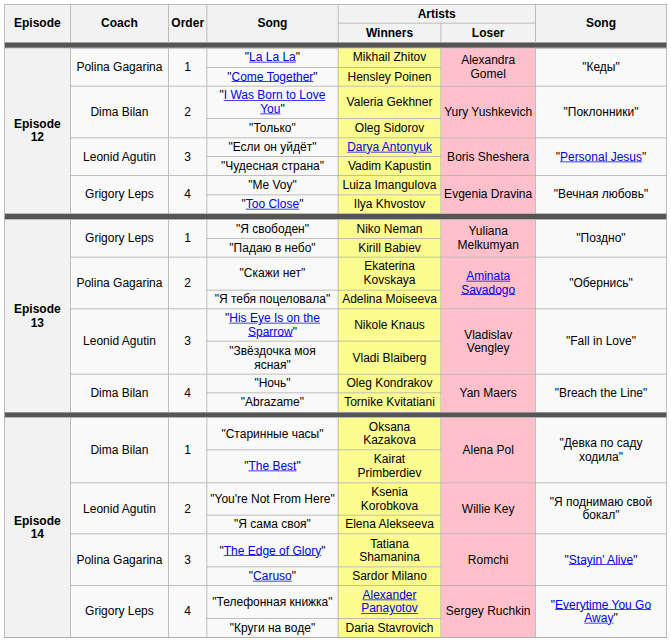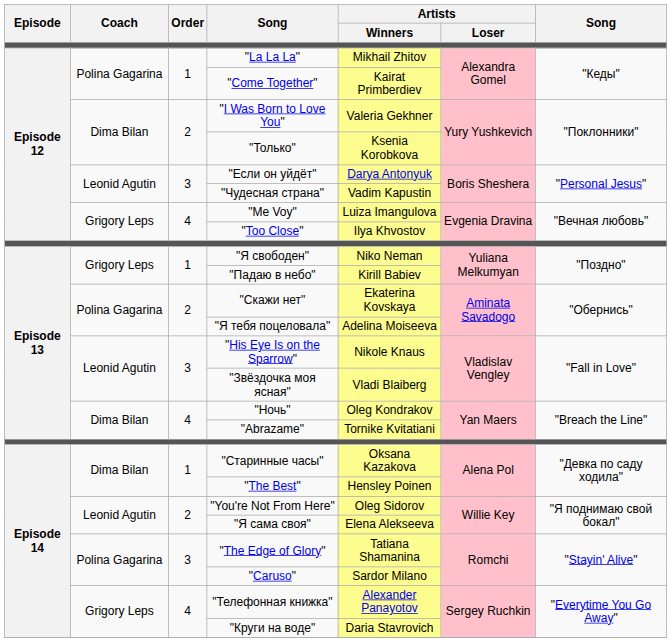 <table class="wikitable" style="text-align: center; width:100%;">
 <tr>
 <th rowspan=2 width="10%">Episode</th>
 <th rowspan=2 width="15%">Coach</th>
 <th rowspan=2 width="5%">Order</th>
 <th rowspan=2 width="20%">Song</th>
 <th colspan=2 width="30%">Artists</th>
 <th rowspan=2 width="20%">Song</th>
 </tr>
 <tr>
 <th>Winners</th>
 <th>Loser</th>
 </tr>
 <tr>
 <td style="background:#555555;" colspan="7"></td>
 </tr>
 <tr>
 <th rowspan="8">Episode 12 <br><small></small></th>
 <td rowspan="2">Polina Gagarina</td>
 <td rowspan="2">1</td>
 <td>"<a href='#'>La La La</a>"</td>
 <td style="background:#fdfc8f">Mikhail Zhitov</td>
 <td style="background:pink" rowspan="2">Alexandra Gomel</td>
 <td rowspan="2">"Кеды"</td>
 </tr>
 <tr>
 <td>"<a href='#'>Come Together</a>"</td>
-<td style="background:#fdfc8f">Hensley Poinen</td>
+<td style="background:#fdfc8f">Kairat Primberdiev</td>
 </tr>
 <tr>
 <td rowspan="2">Dima Bilan</td>
 <td rowspan="2">2</td>
 <td>"<a href='#'>I Was Born to Love You</a>"</td>
 <td style="background:#fdfc8f">Valeria Gekhner</td>
 <td style="background:pink" rowspan="2">Yury Yushkevich</td>
 <td rowspan="2">"Поклонники"</td>
 </tr>
 <tr>
 <td>"Только"</td>
-<td style="background:#fdfc8f">Oleg Sidorov</td>
+<td style="background:#fdfc8f">Ksenia Korobkova</td>
 </tr>
 <tr>
 <td rowspan="2">Leonid Agutin</td>
 <td rowspan="2">3</td>
 <td>"Если он уйдёт"</td>
 <td style="background:#fdfc8f"><a href='#'>Darya Antonyuk</a></td>
 <td style="background:pink" rowspan="2">Boris Sheshera</td>
 <td rowspan="2">"<a href='#'>Personal Jesus</a>"</td>
 </tr>
 <tr>
 <td>"Чудесная страна"</td>
 <td style="background:#fdfc8f">Vadim Kapustin</td>
 </tr>
 <tr>
 <td rowspan="2">Grigory Leps</td>
 <td rowspan="2">4</td>
 <td>"Me Voy"</td>
 <td style="background:#fdfc8f">Luiza Imangulova</td>
 <td style="background:pink" rowspan="2">Evgenia Dravina</td>
 <td rowspan="2">"Вечная любовь"</td>
 </tr>
 <tr>
 <td>"<a href='#'>Too Close</a>"</td>
 <td style="background:#fdfc8f">Ilya Khvostov</td>
 </tr>
 <tr>
 <td style="background:#555555;" colspan="7"></td>
 </tr>
 <tr>
 <th rowspan="8">Episode 13 <br><small></small></th>
 <td rowspan="2">Grigory Leps</td>
 <td rowspan="2">1</td>
 <td>"Я свободен"</td>
 <td style="background:#fdfc8f">Niko Neman</td>
 <td style="background:pink" rowspan="2">Yuliana Melkumyan</td>
 <td rowspan="2">"Поздно"</td>
 </tr>
 <tr>
 <td>"Падаю в небо"</td>
 <td style="background:#fdfc8f">Kirill Babiev</td>
 </tr>
 <tr>
 <td rowspan="2">Polina Gagarina</td>
 <td rowspan="2">2</td>
 <td>"Скажи нет"</td>
 <td style="background:#fdfc8f">Ekaterina Kovskaya</td>
 <td style="background:pink" rowspan="2"><a href='#'>Aminata Savadogo</a></td>
 <td rowspan="2">"Обернись"</td>
 </tr>
 <tr>
 <td>"Я тебя поцеловала"</td>
 <td style="background:#fdfc8f">Adelina Moiseeva</td>
 </tr>
 <tr>
 <td rowspan="2">Leonid Agutin</td>
 <td rowspan="2">3</td>
 <td>"<a href='#'>His Eye Is on the Sparrow</a>"</td>
 <td style="background:#fdfc8f">Nikole Knaus</td>
 <td style="background:pink" rowspan="2">Vladislav Vengley</td>
 <td rowspan="2">"Fall in Love"</td>
 </tr>
 <tr>
 <td>"Звёздочка моя ясная"</td>
 <td style="background:#fdfc8f">Vladi Blaiberg</td>
 </tr>
 <tr>
 <td rowspan="2">Dima Bilan</td>
 <td rowspan="2">4</td>
 <td>"Ночь"</td>
 <td style="background:#fdfc8f">Oleg Kondrakov</td>
 <td style="background:pink" rowspan="2">Yan Maers</td>
 <td rowspan="2">"Breach the Line"</td>
 </tr>
 <tr>
 <td>"Abrazame"</td>
 <td style="background:#fdfc8f">Tornike Kvitatiani</td>
 </tr>
 <tr>
 <td style="background:#555555;" colspan="7"></td>
 </tr>
 <tr>
 <th rowspan="8">Episode 14 <br><small></small></th>
 <td rowspan="2">Dima Bilan</td>
 <td rowspan="2">1</td>
 <td>"Старинные часы"</td>
 <td style="background:#fdfc8f">Oksana Kazakova</td>
 <td style="background:pink" rowspan="2">Alena Pol</td>
 <td rowspan="2">"Девка по саду ходила"</td>
 </tr>
 <tr>
 <td>"<a href='#'>The Best</a>"</td>
-<td style="background:#fdfc8f">Kairat Primberdiev</td>
+<td style="background:#fdfc8f">Hensley Poinen</td>
 </tr>
 <tr>
 <td rowspan="2">Leonid Agutin</td>
 <td rowspan="2">2</td>
 <td>"You're Not From Here"</td>
-<td style="background:#fdfc8f">Ksenia Korobkova</td>
+<td style="background:#fdfc8f">Oleg Sidorov</td>
 <td style="background:pink" rowspan="2">Willie Key</td>
 <td rowspan="2">"Я поднимаю свой бокал"</td>
 </tr>
 <tr>
 <td>"Я сама своя"</td>
 <td style="background:#fdfc8f">Elena Alekseeva</td>
 </tr>
 <tr>
 <td rowspan="2">Polina Gagarina</td>
 <td rowspan="2">3</td>
 <td>"<a href='#'>The Edge of Glory</a>"</td>
 <td style="background:#fdfc8f">Tatiana Shamanina</td>
 <td style="background:pink" rowspan="2">Romchi</td>
 <td rowspan="2">"<a href='#'>Stayin' Alive</a>"</td>
 </tr>
 <tr>
 <td>"<a href='#'>Caruso</a>"</td>
 <td style="background:#fdfc8f">Sardor Milano</td>
 </tr>
 <tr>
 <td rowspan="2">Grigory Leps</td>
 <td rowspan="2">4</td>
 <td>"Телефонная книжка"</td>
 <td style="background:#fdfc8f"><a href='#'>Alexander Panayotov</a></td>
 <td style="background:pink" rowspan="2">Sergey Ruchkin</td>
 <td rowspan="2">"<a href='#'>Everytime You Go Away</a>"</td>
 </tr>
 <tr>
 <td>"Круги на воде"</td>
 <td style="background:#fdfc8f">Daria Stavrovich</td>
 </tr>
 <tr>
 </tr>
 </table>
